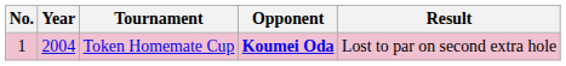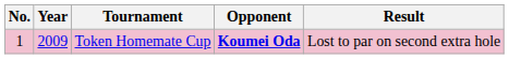 <table class="wikitable" style="font-size:95%;">
 <tr>
 <th>No.</th>
 <th>Year</th>
 <th>Tournament</th>
 <th>Opponent</th>
 <th>Result</th>
 </tr>
 <tr style="background:#F2C1D1;">
 <td align=center>1</td>
-<td><a href='#'>2004</a></td>
+<td><a href='#'>2009</a></td>
 <td><a href='#'>Token Homemate Cup</a></td>
 <td><strong> <a href='#'>Koumei Oda</a></strong></td>
 <td>Lost to par on second extra hole</td>
 </tr>
 </table>
